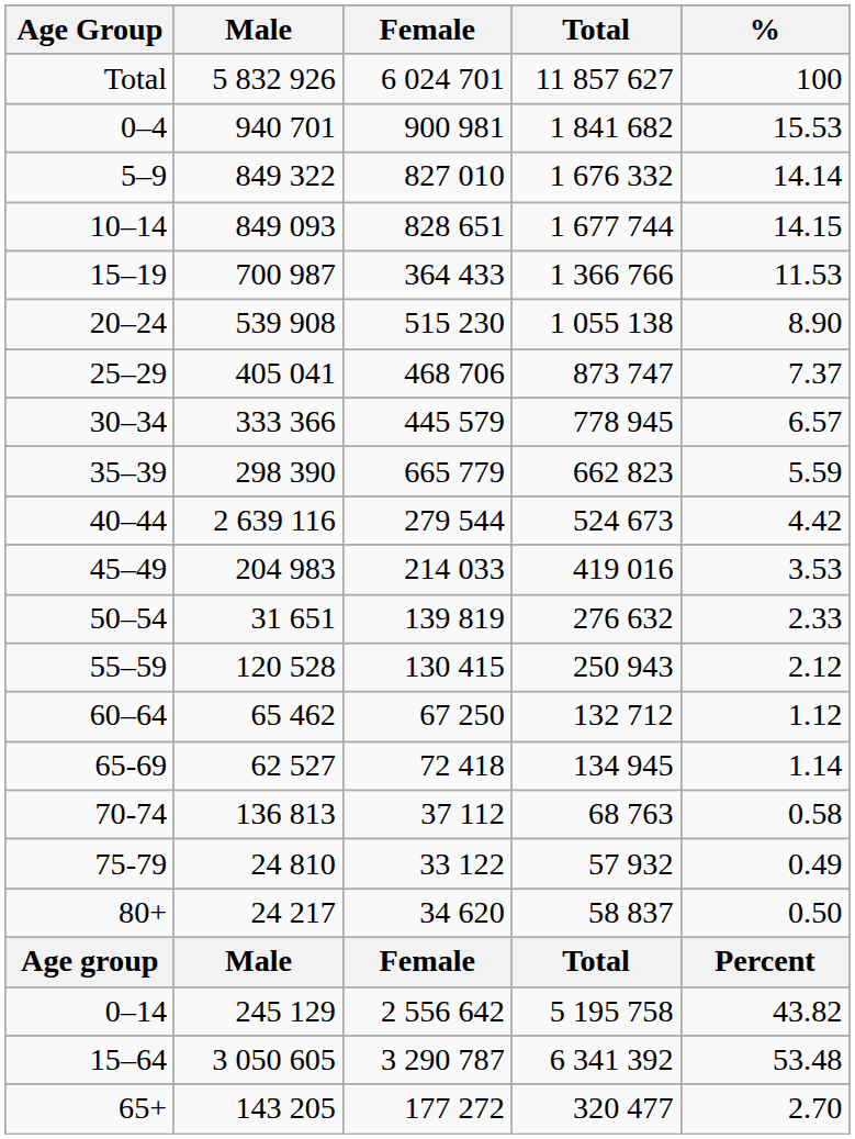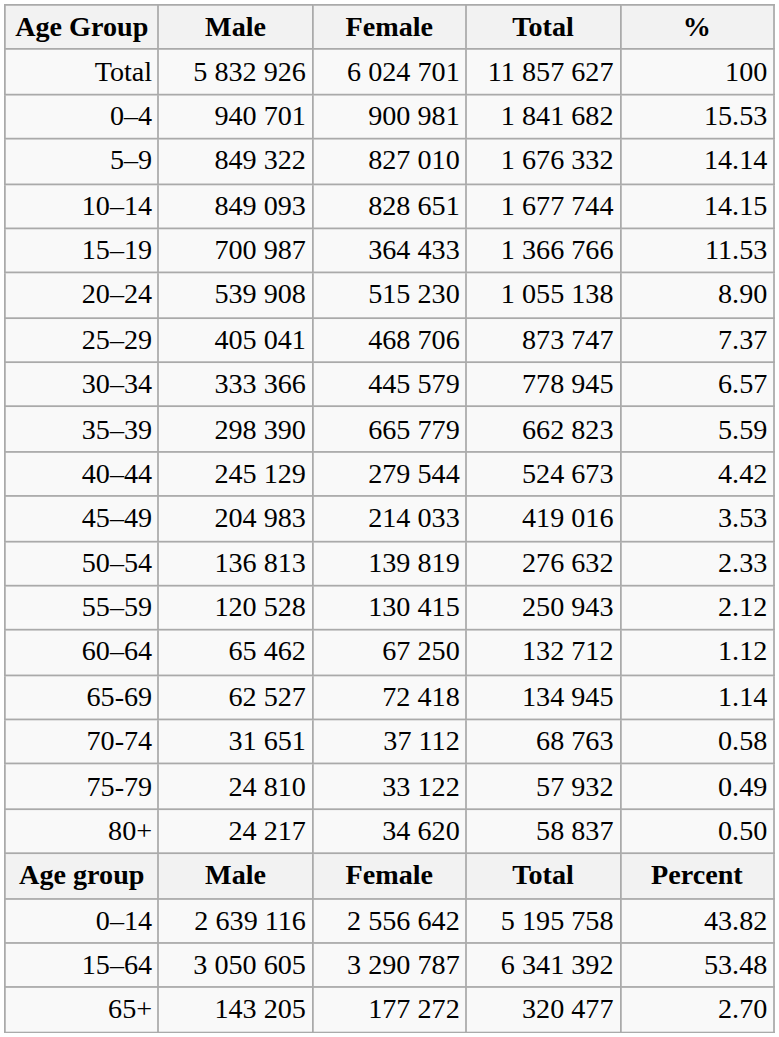 <table class="wikitable">
 <tr>
 <th width="80pt">Age Group</th>
 <th width="80pt">Male</th>
 <th width="80pt">Female</th>
 <th width="80pt">Total</th>
 <th width="80pt">%</th>
 </tr>
 <tr>
 <td align="right">Total</td>
 <td align="right">5 832 926</td>
 <td align="right">6 024 701</td>
 <td align="right">11 857 627</td>
 <td align="right">100</td>
 </tr>
 <tr>
 <td align="right">0–4</td>
 <td align="right">940 701</td>
 <td align="right">900 981</td>
 <td align="right">1 841 682</td>
 <td align="right">15.53</td>
 </tr>
 <tr>
 <td align="right">5–9</td>
 <td align="right">849 322</td>
 <td align="right">827 010</td>
 <td align="right">1 676 332</td>
 <td align="right">14.14</td>
 </tr>
 <tr>
 <td align="right">10–14</td>
 <td align="right">849 093</td>
 <td align="right">828 651</td>
 <td align="right">1 677 744</td>
 <td align="right">14.15</td>
 </tr>
 <tr>
 <td align="right">15–19</td>
 <td align="right">700 987</td>
 <td align="right">364 433</td>
 <td align="right">1 366 766</td>
 <td align="right">11.53</td>
 </tr>
 <tr>
 <td align="right">20–24</td>
 <td align="right">539 908</td>
 <td align="right">515 230</td>
 <td align="right">1 055 138</td>
 <td align="right">8.90</td>
 </tr>
 <tr>
 <td align="right">25–29</td>
 <td align="right">405 041</td>
 <td align="right">468 706</td>
 <td align="right">873 747</td>
 <td align="right">7.37</td>
 </tr>
 <tr>
 <td align="right">30–34</td>
 <td align="right">333 366</td>
 <td align="right">445 579</td>
 <td align="right">778 945</td>
 <td align="right">6.57</td>
 </tr>
 <tr>
 <td align="right">35–39</td>
 <td align="right">298 390</td>
 <td align="right">665 779</td>
 <td align="right">662 823</td>
 <td align="right">5.59</td>
 </tr>
 <tr>
 <td align="right">40–44</td>
-<td align="right">2 639 116</td>
+<td align="right">245 129</td>
 <td align="right">279 544</td>
 <td align="right">524 673</td>
 <td align="right">4.42</td>
 </tr>
 <tr>
 <td align="right">45–49</td>
 <td align="right">204 983</td>
 <td align="right">214 033</td>
 <td align="right">419 016</td>
 <td align="right">3.53</td>
 </tr>
 <tr>
 <td align="right">50–54</td>
-<td align="right">31 651</td>
+<td align="right">136 813</td>
 <td align="right">139 819</td>
 <td align="right">276 632</td>
 <td align="right">2.33</td>
 </tr>
 <tr>
 <td align="right">55–59</td>
 <td align="right">120 528</td>
 <td align="right">130 415</td>
 <td align="right">250 943</td>
 <td align="right">2.12</td>
 </tr>
 <tr>
 <td align="right">60–64</td>
 <td align="right">65 462</td>
 <td align="right">67 250</td>
 <td align="right">132 712</td>
 <td align="right">1.12</td>
 </tr>
 <tr>
 <td align="right">65-69</td>
 <td align="right">62 527</td>
 <td align="right">72 418</td>
 <td align="right">134 945</td>
 <td align="right">1.14</td>
 </tr>
 <tr>
 <td align="right">70-74</td>
-<td align="right">136 813</td>
+<td align="right">31 651</td>
 <td align="right">37 112</td>
 <td align="right">68 763</td>
 <td align="right">0.58</td>
 </tr>
 <tr>
 <td align="right">75-79</td>
 <td align="right">24 810</td>
 <td align="right">33 122</td>
 <td align="right">57 932</td>
 <td align="right">0.49</td>
 </tr>
 <tr>
 <td align="right">80+</td>
 <td align="right">24 217</td>
 <td align="right">34 620</td>
 <td align="right">58 837</td>
 <td align="right">0.50</td>
 </tr>
 <tr>
 <th width="50">Age group</th>
 <th width="80pt">Male</th>
 <th width="80">Female</th>
 <th width="80">Total</th>
 <th width="50">Percent</th>
 </tr>
 <tr>
 <td align="right">0–14</td>
-<td align="right">245 129</td>
+<td align="right">2 639 116</td>
 <td align="right">2 556 642</td>
 <td align="right">5 195 758</td>
 <td align="right">43.82</td>
 </tr>
 <tr>
 <td align="right">15–64</td>
 <td align="right">3 050 605</td>
 <td align="right">3 290 787</td>
 <td align="right">6 341 392</td>
 <td align="right">53.48</td>
 </tr>
 <tr>
 <td align="right">65+</td>
 <td align="right">143 205</td>
 <td align="right">177 272</td>
 <td align="right">320 477</td>
 <td align="right">2.70</td>
 </tr>
 <tr>
 </tr>
 </table>
